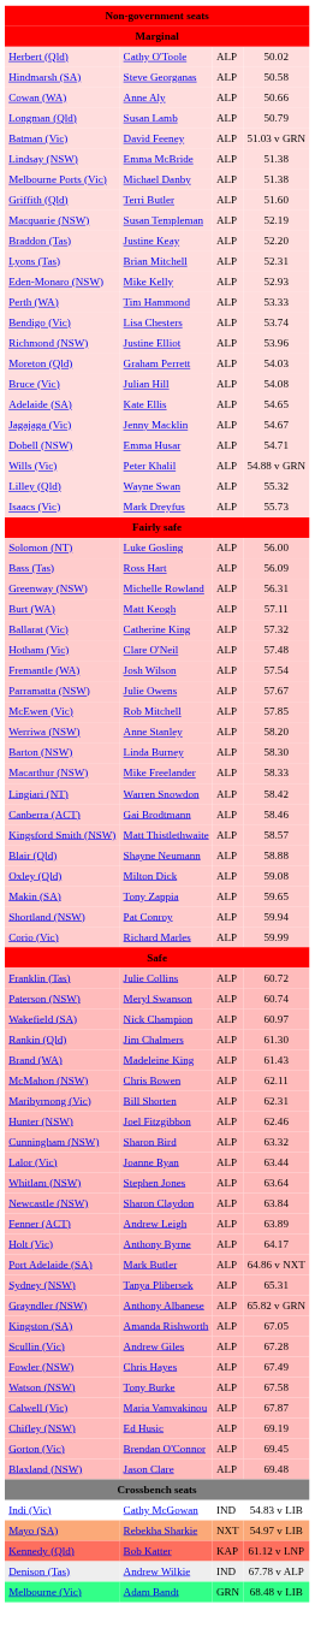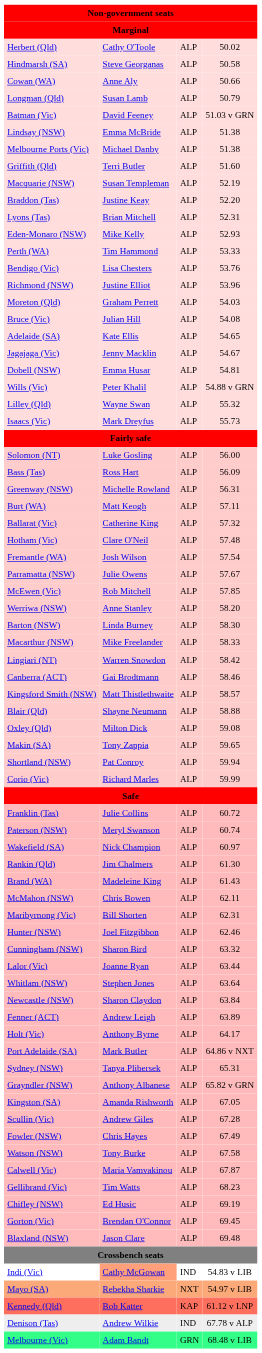 <table class="toccolours" cellpadding="5" cellspacing="0" style="float:left; margin-right:.5em; margin-top:.4em; font-size:90%;">
 <tr>
 <td colspan="4"  style="text-align:center; background:red;"><span><strong>Non-government seats</strong></span></td>
 </tr>
 <tr>
 <td colspan="4"  style="text-align:center; background:red;"><span><strong>Marginal</strong></span></td>
 </tr>
 <tr style="background:#cfc;">
 </tr>
 <tr style="background:#fdd;">
 <td><a href='#'>Herbert (Qld)</a></td>
 <td><a href='#'>Cathy O'Toole</a></td>
 <td>ALP</td>
 <td style="text-align:center;">50.02</td>
 </tr>
 <tr>
 </tr>
 <tr style="background:#fdd;">
 <td><a href='#'>Hindmarsh (SA)</a></td>
 <td><a href='#'>Steve Georganas</a></td>
 <td>ALP</td>
 <td style="text-align:center;">50.58</td>
 </tr>
 <tr style="background:#fdd;">
 <td><a href='#'>Cowan (WA)</a></td>
 <td><a href='#'>Anne Aly</a></td>
 <td>ALP</td>
 <td style="text-align:center;">50.66</td>
 </tr>
 <tr style="background:#fdd;">
 <td><a href='#'>Longman (Qld)</a></td>
 <td><a href='#'>Susan Lamb</a></td>
 <td>ALP</td>
 <td style="text-align:center;">50.79</td>
 </tr>
 <tr style="background:#fdd;">
 <td><a href='#'>Batman (Vic)</a></td>
 <td><a href='#'>David Feeney</a></td>
 <td>ALP</td>
 <td style="text-align:center;">51.03 v GRN</td>
 </tr>
 <tr style="background:#fdd;">
 <td><a href='#'>Lindsay (NSW)</a></td>
 <td><a href='#'>Emma McBride</a></td>
 <td>ALP</td>
 <td style="text-align:center;">51.38</td>
 </tr>
 <tr style="background:#fdd;">
 <td><a href='#'>Melbourne Ports (Vic)</a></td>
 <td><a href='#'>Michael Danby</a></td>
 <td>ALP</td>
 <td style="text-align:center;">51.38</td>
 </tr>
 <tr style="background:#fdd;">
 <td><a href='#'>Griffith (Qld)</a></td>
 <td><a href='#'>Terri Butler</a></td>
 <td>ALP</td>
 <td style="text-align:center;">51.60</td>
 </tr>
 <tr style="background:#fdd;">
 <td><a href='#'>Macquarie (NSW)</a></td>
 <td><a href='#'>Susan Templeman</a></td>
 <td>ALP</td>
 <td style="text-align:center;">52.19</td>
 </tr>
 <tr style="background:#fdd;">
 <td><a href='#'>Braddon (Tas)</a></td>
 <td><a href='#'>Justine Keay</a></td>
 <td>ALP</td>
 <td style="text-align:center;">52.20</td>
 </tr>
 <tr style="background:#fdd;">
 <td><a href='#'>Lyons (Tas)</a></td>
 <td><a href='#'>Brian Mitchell</a></td>
 <td>ALP</td>
 <td style="text-align:center;">52.31</td>
 </tr>
 <tr style="background:#fdd;">
 <td><a href='#'>Eden-Monaro (NSW)</a></td>
 <td><a href='#'>Mike Kelly</a></td>
 <td>ALP</td>
 <td style="text-align:center;">52.93</td>
 </tr>
 <tr style="background:#fdd;">
 <td><a href='#'>Perth (WA)</a></td>
 <td><a href='#'>Tim Hammond</a></td>
 <td>ALP</td>
 <td style="text-align:center;">53.33</td>
 </tr>
 <tr style="background:#fdd;">
 <td><a href='#'>Bendigo (Vic)</a></td>
 <td><a href='#'>Lisa Chesters</a></td>
 <td>ALP</td>
-<td style="text-align:center;">53.74</td>
+<td style="text-align:center;">53.76</td>
 </tr>
 <tr style="background:#fdd;">
 <td><a href='#'>Richmond (NSW)</a></td>
 <td><a href='#'>Justine Elliot</a></td>
 <td>ALP</td>
 <td style="text-align:center;">53.96</td>
 </tr>
 <tr style="background:#fdd;">
 <td><a href='#'>Moreton (Qld)</a></td>
 <td><a href='#'>Graham Perrett</a></td>
 <td>ALP</td>
 <td style="text-align:center;">54.03</td>
 </tr>
 <tr style="background:#fdd;">
 <td><a href='#'>Bruce (Vic)</a></td>
 <td><a href='#'>Julian Hill</a></td>
 <td>ALP</td>
 <td style="text-align:center;">54.08</td>
 </tr>
 <tr style="background:#fdd;">
 <td><a href='#'>Adelaide (SA)</a></td>
 <td><a href='#'>Kate Ellis</a></td>
 <td>ALP</td>
 <td style="text-align:center;">54.65</td>
 </tr>
 <tr style="background:#fdd;">
 <td><a href='#'>Jagajaga (Vic)</a></td>
 <td><a href='#'>Jenny Macklin</a></td>
 <td>ALP</td>
 <td style="text-align:center;">54.67</td>
 </tr>
 <tr style="background:#fdd;">
 <td><a href='#'>Dobell (NSW)</a></td>
 <td><a href='#'>Emma Husar</a></td>
 <td>ALP</td>
-<td style="text-align:center;">54.71</td>
+<td style="text-align:center;">54.81</td>
 </tr>
 <tr style="background:#fdd;">
 <td><a href='#'>Wills (Vic)</a></td>
 <td><a href='#'>Peter Khalil</a></td>
 <td>ALP</td>
 <td style="text-align:center;">54.88 v GRN</td>
 </tr>
 <tr style="background:#fdd;">
 <td><a href='#'>Lilley (Qld)</a></td>
 <td><a href='#'>Wayne Swan</a></td>
 <td>ALP</td>
 <td style="text-align:center;">55.32</td>
 </tr>
 <tr style="background:#fdd;">
 <td><a href='#'>Isaacs (Vic)</a></td>
 <td><a href='#'>Mark Dreyfus</a></td>
 <td>ALP</td>
 <td style="text-align:center;">55.73</td>
 </tr>
 <tr>
 <td colspan="4"  style="text-align:center; background:red;"><span><strong>Fairly safe</strong></span></td>
 </tr>
 <tr style="background:#fcc;">
 <td><a href='#'>Solomon (NT)</a></td>
 <td><a href='#'>Luke Gosling</a></td>
 <td>ALP</td>
 <td style="text-align:center;">56.00</td>
 </tr>
 <tr style="background:#fcc;">
 <td><a href='#'>Bass (Tas)</a></td>
 <td><a href='#'>Ross Hart</a></td>
 <td>ALP</td>
 <td style="text-align:center;">56.09</td>
 </tr>
 <tr style="background:#fcc;">
 <td><a href='#'>Greenway (NSW)</a></td>
 <td><a href='#'>Michelle Rowland</a></td>
 <td>ALP</td>
 <td style="text-align:center;">56.31</td>
 </tr>
 <tr style="background:#fcc;">
 <td><a href='#'>Burt (WA)</a></td>
 <td><a href='#'>Matt Keogh</a></td>
 <td>ALP</td>
 <td style="text-align:center;">57.11</td>
 </tr>
 <tr style="background:#fcc;">
 <td><a href='#'>Ballarat (Vic)</a></td>
 <td><a href='#'>Catherine King</a></td>
 <td>ALP</td>
 <td style="text-align:center;">57.32</td>
 </tr>
 <tr style="background:#fcc;">
 <td><a href='#'>Hotham (Vic)</a></td>
 <td><a href='#'>Clare O'Neil</a></td>
 <td>ALP</td>
 <td style="text-align:center;">57.48</td>
 </tr>
 <tr style="background:#fcc;">
 <td><a href='#'>Fremantle (WA)</a></td>
 <td><a href='#'>Josh Wilson</a></td>
 <td>ALP</td>
 <td style="text-align:center;">57.54</td>
 </tr>
 <tr style="background:#fcc;">
 <td><a href='#'>Parramatta (NSW)</a></td>
 <td><a href='#'>Julie Owens</a></td>
 <td>ALP</td>
 <td style="text-align:center;">57.67</td>
 </tr>
 <tr style="background:#fcc;">
 <td><a href='#'>McEwen (Vic)</a></td>
 <td><a href='#'>Rob Mitchell</a></td>
 <td>ALP</td>
 <td style="text-align:center;">57.85</td>
 </tr>
 <tr style="background:#fcc;">
 <td><a href='#'>Werriwa (NSW)</a></td>
 <td><a href='#'>Anne Stanley</a></td>
 <td>ALP</td>
 <td style="text-align:center;">58.20</td>
 </tr>
 <tr style="background:#fcc;">
 <td><a href='#'>Barton (NSW)</a></td>
 <td><a href='#'>Linda Burney</a></td>
 <td>ALP</td>
 <td style="text-align:center;">58.30</td>
 </tr>
 <tr style="background:#fcc;">
 <td><a href='#'>Macarthur (NSW)</a></td>
 <td><a href='#'>Mike Freelander</a></td>
 <td>ALP</td>
 <td style="text-align:center;">58.33</td>
 </tr>
 <tr style="background:#fcc;">
 <td><a href='#'>Lingiari (NT)</a></td>
 <td><a href='#'>Warren Snowdon</a></td>
 <td>ALP</td>
 <td style="text-align:center;">58.42</td>
 </tr>
 <tr style="background:#fcc;">
 <td><a href='#'>Canberra (ACT)</a></td>
 <td><a href='#'>Gai Brodtmann</a></td>
 <td>ALP</td>
 <td style="text-align:center;">58.46</td>
 </tr>
 <tr style="background:#fcc;">
 <td><a href='#'>Kingsford Smith (NSW)</a></td>
 <td><a href='#'>Matt Thistlethwaite</a></td>
 <td>ALP</td>
 <td style="text-align:center;">58.57</td>
 </tr>
 <tr style="background:#fcc;">
 <td><a href='#'>Blair (Qld)</a></td>
 <td><a href='#'>Shayne Neumann</a></td>
 <td>ALP</td>
 <td style="text-align:center;">58.88</td>
 </tr>
 <tr style="background:#fcc;">
 <td><a href='#'>Oxley (Qld)</a></td>
 <td><a href='#'>Milton Dick</a></td>
 <td>ALP</td>
 <td style="text-align:center;">59.08</td>
 </tr>
 <tr style="background:#fcc;">
 <td><a href='#'>Makin (SA)</a></td>
 <td><a href='#'>Tony Zappia</a></td>
 <td>ALP</td>
 <td style="text-align:center;">59.65</td>
 </tr>
 <tr style="background:#fcc;">
 <td><a href='#'>Shortland (NSW)</a></td>
 <td><a href='#'>Pat Conroy</a></td>
 <td>ALP</td>
 <td style="text-align:center;">59.94</td>
 </tr>
 <tr style="background:#fcc;">
 <td><a href='#'>Corio (Vic)</a></td>
 <td><a href='#'>Richard Marles</a></td>
 <td>ALP</td>
 <td style="text-align:center;">59.99</td>
 </tr>
 <tr>
 <td colspan="4"  style="text-align:center; background:red;"><span><strong>Safe</strong></span></td>
 </tr>
 <tr style="background:#fbb;">
 <td><a href='#'>Franklin (Tas)</a></td>
 <td><a href='#'>Julie Collins</a></td>
 <td>ALP</td>
 <td style="text-align:center;">60.72</td>
 </tr>
 <tr style="background:#fbb;">
 <td><a href='#'>Paterson (NSW)</a></td>
 <td><a href='#'>Meryl Swanson</a></td>
 <td>ALP</td>
 <td style="text-align:center;">60.74</td>
 </tr>
 <tr style="background:#fbb;">
 <td><a href='#'>Wakefield (SA)</a></td>
 <td><a href='#'>Nick Champion</a></td>
 <td>ALP</td>
 <td style="text-align:center;">60.97</td>
 </tr>
 <tr style="background:#fbb;">
 <td><a href='#'>Rankin (Qld)</a></td>
 <td><a href='#'>Jim Chalmers</a></td>
 <td>ALP</td>
 <td style="text-align:center;">61.30</td>
 </tr>
 <tr style="background:#fbb;">
 <td><a href='#'>Brand (WA)</a></td>
 <td><a href='#'>Madeleine King</a></td>
 <td>ALP</td>
 <td style="text-align:center;">61.43</td>
 </tr>
 <tr style="background:#fbb;">
 <td><a href='#'>McMahon (NSW)</a></td>
 <td><a href='#'>Chris Bowen</a></td>
 <td>ALP</td>
 <td style="text-align:center;">62.11</td>
 </tr>
 <tr style="background:#fbb;">
 <td><a href='#'>Maribyrnong (Vic)</a></td>
 <td><a href='#'>Bill Shorten</a></td>
 <td>ALP</td>
 <td style="text-align:center;">62.31</td>
 </tr>
 <tr style="background:#fbb;">
 <td><a href='#'>Hunter (NSW)</a></td>
 <td><a href='#'>Joel Fitzgibbon</a></td>
 <td>ALP</td>
 <td style="text-align:center;">62.46</td>
 </tr>
 <tr style="background:#fbb;">
 <td><a href='#'>Cunningham (NSW)</a></td>
 <td><a href='#'>Sharon Bird</a></td>
 <td>ALP</td>
 <td style="text-align:center;">63.32</td>
 </tr>
 <tr style="background:#fbb;">
 <td><a href='#'>Lalor (Vic)</a></td>
 <td><a href='#'>Joanne Ryan</a></td>
 <td>ALP</td>
 <td style="text-align:center;">63.44</td>
 </tr>
 <tr style="background:#fbb;">
 <td><a href='#'>Whitlam (NSW)</a></td>
 <td><a href='#'>Stephen Jones</a></td>
 <td>ALP</td>
 <td style="text-align:center;">63.64</td>
 </tr>
 <tr style="background:#fbb;">
 <td><a href='#'>Newcastle (NSW)</a></td>
 <td><a href='#'>Sharon Claydon</a></td>
 <td>ALP</td>
 <td style="text-align:center;">63.84</td>
 </tr>
 <tr style="background:#fbb;">
 <td><a href='#'>Fenner (ACT)</a></td>
 <td><a href='#'>Andrew Leigh</a></td>
 <td>ALP</td>
 <td style="text-align:center;">63.89</td>
 </tr>
 <tr style="background:#fbb;">
 <td><a href='#'>Holt (Vic)</a></td>
 <td><a href='#'>Anthony Byrne</a></td>
 <td>ALP</td>
 <td style="text-align:center;">64.17</td>
 </tr>
 <tr style="background:#fbb;">
 <td><a href='#'>Port Adelaide (SA)</a></td>
 <td><a href='#'>Mark Butler</a></td>
 <td>ALP</td>
 <td style="text-align:center;">64.86 v NXT</td>
 </tr>
 <tr style="background:#fbb;">
 <td><a href='#'>Sydney (NSW)</a></td>
 <td><a href='#'>Tanya Plibersek</a></td>
 <td>ALP</td>
 <td style="text-align:center;">65.31</td>
 </tr>
 <tr style="background:#fbb;">
 <td><a href='#'>Grayndler (NSW)</a></td>
 <td><a href='#'>Anthony Albanese</a></td>
 <td>ALP</td>
 <td style="text-align:center;">65.82 v GRN</td>
 </tr>
 <tr style="background:#fbb;">
 <td><a href='#'>Kingston (SA)</a></td>
 <td><a href='#'>Amanda Rishworth</a></td>
 <td>ALP</td>
 <td style="text-align:center;">67.05</td>
 </tr>
 <tr style="background:#fbb;">
 <td><a href='#'>Scullin (Vic)</a></td>
 <td><a href='#'>Andrew Giles</a></td>
 <td>ALP</td>
 <td style="text-align:center;">67.28</td>
 </tr>
 <tr style="background:#fbb;">
 <td><a href='#'>Fowler (NSW)</a></td>
 <td><a href='#'>Chris Hayes</a></td>
 <td>ALP</td>
 <td style="text-align:center;">67.49</td>
 </tr>
 <tr style="background:#fbb;">
 <td><a href='#'>Watson (NSW)</a></td>
 <td><a href='#'>Tony Burke</a></td>
 <td>ALP</td>
 <td style="text-align:center;">67.58</td>
 </tr>
 <tr style="background:#fbb;">
 <td><a href='#'>Calwell (Vic)</a></td>
 <td><a href='#'>Maria Vamvakinou</a></td>
 <td>ALP</td>
 <td style="text-align:center;">67.87</td>
 </tr>
 <tr style="background:#fbb;">
+<td><a href='#'>Gellibrand (Vic)</a></td>
+<td><a href='#'>Tim Watts</a></td>
+<td>ALP</td>
+<td style="text-align:center;">68.23</td>
+</tr>
+<tr style="background:#fbb;">
 <td><a href='#'>Chifley (NSW)</a></td>
 <td><a href='#'>Ed Husic</a></td>
 <td>ALP</td>
 <td style="text-align:center;">69.19</td>
 </tr>
 <tr style="background:#fbb;">
 <td><a href='#'>Gorton (Vic)</a></td>
 <td><a href='#'>Brendan O'Connor</a></td>
 <td>ALP</td>
 <td style="text-align:center;">69.45</td>
 </tr>
 <tr style="background:#fbb;">
 <td><a href='#'>Blaxland (NSW)</a></td>
 <td><a href='#'>Jason Clare</a></td>
 <td>ALP</td>
 <td style="text-align:center;">69.48</td>
 </tr>
 <tr>
 <td colspan="4"  style="text-align:center; background:gray;"><span><strong>Crossbench seats</strong></span></td>
 </tr>
 <tr>
 <td><a href='#'>Indi (Vic)</a></td>
-<td><a href='#'>Cathy McGowan</a></td>
+<td style="background: lightsalmon;"><a href='#'>Cathy McGowan</a></td>
 <td>IND</td>
 <td style="text-align:center;">54.83 v LIB</td>
 </tr>
 <tr style="background:#fba978;">
 <td><a href='#'>Mayo (SA)</a></td>
 <td><a href='#'>Rebekha Sharkie</a></td>
 <td>NXT</td>
 <td style="text-align:center;">54.97 v LIB</td>
 </tr>
 <tr style="background:#fe6f5e;">
 <td><a href='#'>Kennedy (Qld)</a></td>
 <td><a href='#'>Bob Katter</a></td>
 <td>KAP</td>
 <td style="text-align:center;">61.12 v LNP</td>
 </tr>
 <tr style="background:#eee;">
 <td><a href='#'>Denison (Tas)</a></td>
 <td><a href='#'>Andrew Wilkie</a></td>
 <td>IND</td>
 <td style="text-align:center;">67.78 v ALP</td>
 </tr>
 <tr style="background:#33ff88;">
 <td><a href='#'>Melbourne (Vic)</a></td>
 <td><a href='#'>Adam Bandt</a></td>
 <td>GRN</td>
 <td style="text-align:center;">68.48 v LIB</td>
 </tr>
 </table>
